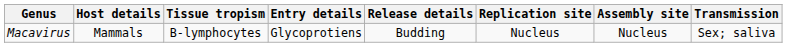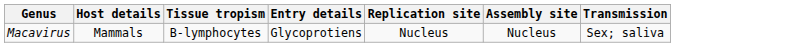 <table class="wikitable sortable" style="text-align:center">
 <tr>
 <th>Genus</th>
 <th>Host details</th>
 <th>Tissue tropism</th>
 <th>Entry details</th>
-<th>Release details</th>
 <th>Replication site</th>
 <th>Assembly site</th>
 <th>Transmission</th>
 </tr>
 <tr>
 <td><em>Macavirus</em></td>
 <td>Mammals</td>
 <td>B-lymphocytes</td>
 <td>Glycoprotiens</td>
-<td>Budding</td>
 <td>Nucleus</td>
 <td>Nucleus</td>
 <td>Sex; saliva</td>
 </tr>
 </table>
